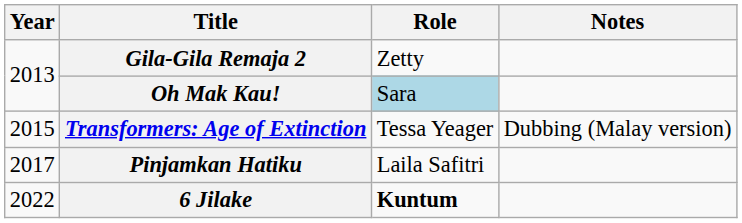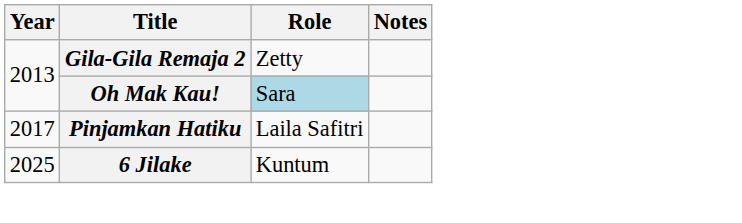 <table class="wikitable">
 <tr>
 <th>Year</th>
 <th>Title</th>
 <th>Role</th>
 <th>Notes</th>
 </tr>
 <tr>
 <td rowspan="2" style="text-align:center;">2013</td>
 <th><em>Gila-Gila Remaja 2</em></th>
 <td>Zetty</td>
 <td></td>
 </tr>
 <tr>
 <th><em>Oh Mak Kau!</em></th>
 <td style="background: lightblue;">Sara</td>
 <td></td>
 </tr>
 <tr>
-<td style="text-align:center;">2015</td>
-<th><em><a href='#'>Transformers: Age of Extinction</a></em></th>
-<td>Tessa Yeager</td>
-<td>Dubbing (Malay version)</td>
-</tr>
-<tr>
 <td style="text-align:center;">2017</td>
 <th><em>Pinjamkan Hatiku</em></th>
 <td>Laila Safitri</td>
 <td></td>
 </tr>
 <tr>
-<td style="text-align:center;">2022</td>
+<td style="text-align:center;">2025</td>
 <th><em>6 Jilake</em></th>
-<td><strong>Kuntum</strong></td>
+<td>Kuntum</td>
 <td></td>
 </tr>
 </table>
